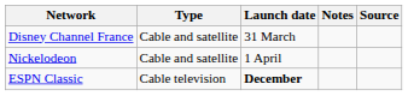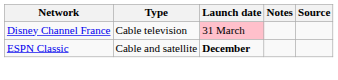 <table class="wikitable sortable">
 <tr>
 <th>Network</th>
 <th>Type</th>
 <th>Launch date</th>
 <th>Notes</th>
 <th>Source</th>
 </tr>
 <tr>
 <td><a href='#'>Disney Channel France</a></td>
-<td>Cable and satellite</td>
-<td>31 March</td>
-<td></td>
-<td></td>
-</tr>
-<tr>
-<td><a href='#'>Nickelodeon</a></td>
-<td>Cable and satellite</td>
-<td>1 April</td>
+<td>Cable television</td>
+<td style="background: pink;">31 March</td>
 <td></td>
 <td></td>
 </tr>
 <tr>
 <td><a href='#'>ESPN Classic</a></td>
-<td>Cable television</td>
+<td>Cable and satellite</td>
 <td><strong>December</strong></td>
 <td></td>
 <td></td>
 </tr>
 </table>
